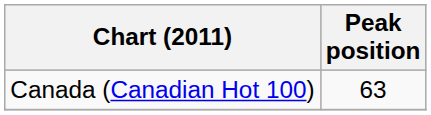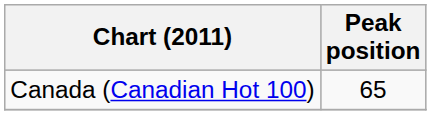 <table class="wikitable sortable">
 <tr>
 <th align="center">Chart (2011)</th>
 <th align="center">Peak<br>position</th>
 </tr>
 <tr>
 <td align="left">Canada (<a href='#'>Canadian Hot 100</a>)</td>
-<td align="center">63</td>
+<td align="center">65</td>
 </tr>
 <tr>
 </tr>
 </table>
